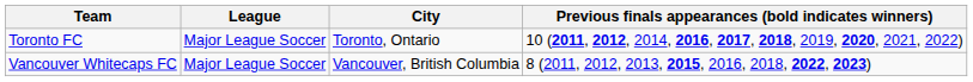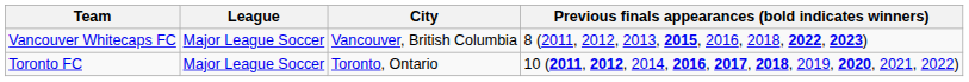 <table class="wikitable">
 <tr>
 <th>Team</th>
 <th>League</th>
 <th>City</th>
 <th>Previous finals appearances (bold indicates winners)</th>
 </tr>
 <tr>
+<td><a href='#'>Vancouver Whitecaps FC</a></td>
+<td><a href='#'>Major League Soccer</a></td>
+<td><a href='#'>Vancouver</a>, British Columbia</td>
+<td>8 (<a href='#'>2011</a>, <a href='#'>2012</a>, <a href='#'>2013</a>, <strong><a href='#'>2015</a></strong>, <a href='#'>2016</a>, <a href='#'>2018</a>, <strong><a href='#'>2022</a></strong>, <strong><a href='#'>2023</a></strong>)</td>
+</tr>
+<tr>
 <td><a href='#'>Toronto FC</a></td>
 <td><a href='#'>Major League Soccer</a></td>
 <td><a href='#'>Toronto</a>, Ontario</td>
 <td>10 (<strong><a href='#'>2011</a></strong>, <strong><a href='#'>2012</a></strong>, <a href='#'>2014</a>, <strong><a href='#'>2016</a></strong>, <strong><a href='#'>2017</a></strong>, <strong><a href='#'>2018</a></strong>, <a href='#'>2019</a>, <strong><a href='#'>2020</a></strong>, <a href='#'>2021</a>, <a href='#'>2022</a>)</td>
 </tr>
-<tr>
-<td><a href='#'>Vancouver Whitecaps FC</a></td>
-<td><a href='#'>Major League Soccer</a></td>
-<td><a href='#'>Vancouver</a>, British Columbia</td>
-<td>8 (<a href='#'>2011</a>, <a href='#'>2012</a>, <a href='#'>2013</a>, <strong><a href='#'>2015</a></strong>, <a href='#'>2016</a>, <a href='#'>2018</a>, <strong><a href='#'>2022</a></strong>, <strong><a href='#'>2023</a></strong>)</td>
-</tr>
 </table>
